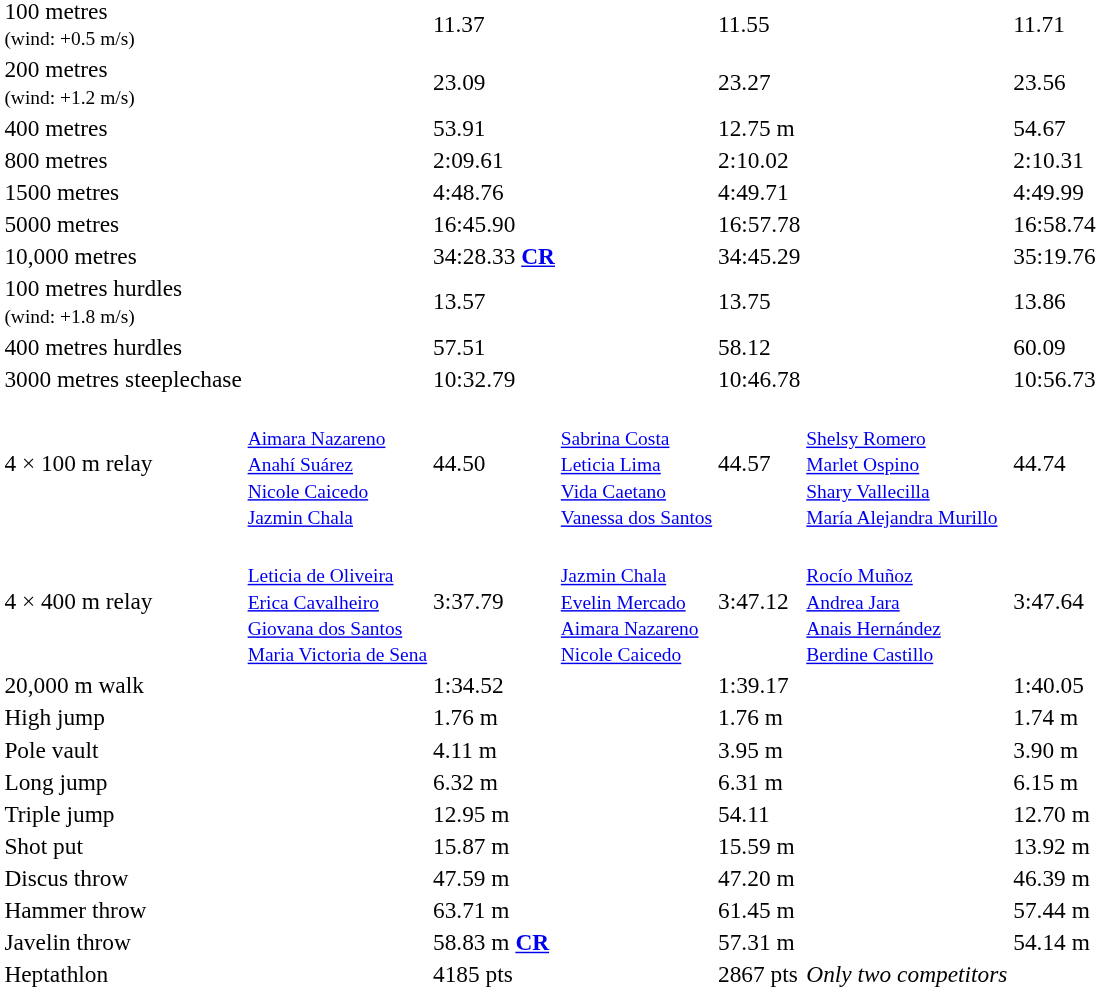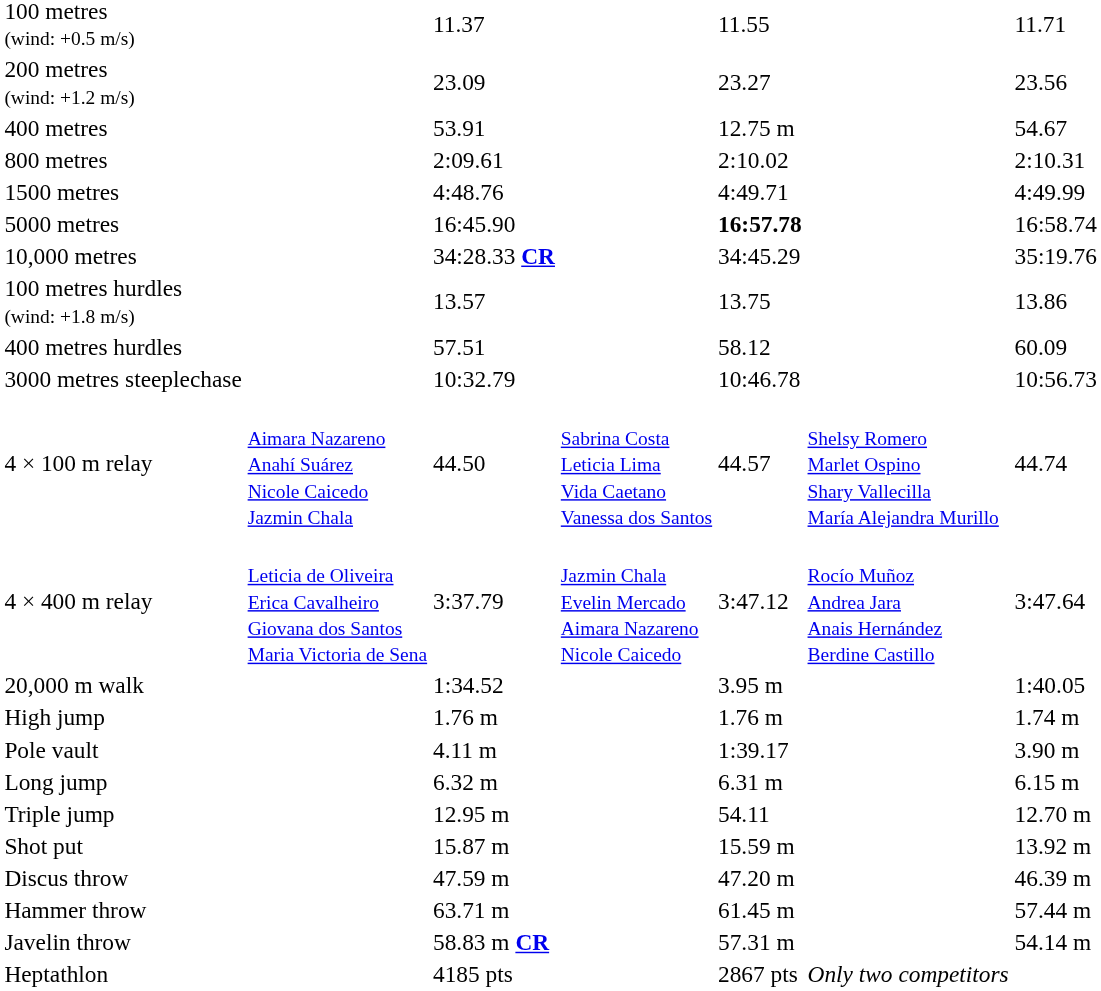 <table>
 <tr>
 <td>100 metres <small><br>(wind: +0.5 m/s)</small></td>
 <td></td>
 <td>11.37</td>
 <td></td>
 <td>11.55</td>
 <td></td>
 <td>11.71</td>
 </tr>
 <tr>
 <td>200 metres <small><br>(wind: +1.2 m/s)</small></td>
 <td></td>
 <td>23.09</td>
 <td></td>
 <td>23.27</td>
 <td></td>
 <td>23.56</td>
 </tr>
 <tr>
 <td>400 metres</td>
 <td></td>
 <td>53.91</td>
 <td></td>
 <td>12.75 m</td>
 <td></td>
 <td>54.67</td>
 </tr>
 <tr>
 <td>800 metres</td>
 <td></td>
 <td>2:09.61</td>
 <td></td>
 <td>2:10.02</td>
 <td></td>
 <td>2:10.31</td>
 </tr>
 <tr>
 <td>1500 metres</td>
 <td></td>
 <td>4:48.76</td>
 <td></td>
 <td>4:49.71</td>
 <td></td>
 <td>4:49.99</td>
 </tr>
 <tr>
 <td>5000 metres</td>
 <td></td>
 <td>16:45.90</td>
 <td></td>
-<td>16:57.78</td>
+<td><strong>16:57.78</strong></td>
 <td></td>
 <td>16:58.74</td>
 </tr>
 <tr>
 <td>10,000 metres</td>
 <td></td>
 <td>34:28.33 <strong><a href='#'>CR</a></strong></td>
 <td></td>
 <td>34:45.29</td>
 <td></td>
 <td>35:19.76</td>
 </tr>
 <tr>
 <td>100 metres hurdles <small><br>(wind: +1.8 m/s)</small></td>
 <td></td>
 <td>13.57</td>
 <td></td>
 <td>13.75</td>
 <td></td>
 <td>13.86</td>
 </tr>
 <tr>
 <td>400 metres hurdles</td>
 <td></td>
 <td>57.51</td>
 <td></td>
 <td>58.12</td>
 <td></td>
 <td>60.09</td>
 </tr>
 <tr>
 <td>3000 metres steeplechase</td>
 <td></td>
 <td>10:32.79</td>
 <td></td>
 <td>10:46.78</td>
 <td></td>
 <td>10:56.73</td>
 </tr>
 <tr>
 <td>4 × 100 m relay</td>
 <td><br><small><a href='#'>Aimara Nazareno</a><br><a href='#'>Anahí Suárez</a><br><a href='#'>Nicole Caicedo</a><br><a href='#'>Jazmin Chala</a></small></td>
 <td>44.50</td>
 <td><br><small><a href='#'>Sabrina Costa</a><br><a href='#'>Leticia Lima</a><br><a href='#'>Vida Caetano</a><br><a href='#'>Vanessa dos Santos</a></small></td>
 <td>44.57</td>
 <td><br><small><a href='#'>Shelsy Romero</a><br><a href='#'>Marlet Ospino</a><br><a href='#'>Shary Vallecilla</a><br><a href='#'>María Alejandra Murillo</a></small></td>
 <td>44.74</td>
 </tr>
 <tr>
 <td>4 × 400 m relay</td>
 <td><br><small><a href='#'>Leticia de Oliveira</a><br><a href='#'>Erica Cavalheiro</a><br><a href='#'>Giovana dos Santos</a><br><a href='#'>Maria Victoria de Sena</a></small></td>
 <td>3:37.79</td>
 <td><br><small><a href='#'>Jazmin Chala</a><br><a href='#'>Evelin Mercado</a><br><a href='#'>Aimara Nazareno</a><br><a href='#'>Nicole Caicedo</a></small></td>
 <td>3:47.12</td>
 <td><br><small><a href='#'>Rocío Muñoz</a><br><a href='#'>Andrea Jara</a><br><a href='#'>Anais Hernández</a><br><a href='#'>Berdine Castillo</a></small></td>
 <td>3:47.64</td>
 </tr>
 <tr>
 <td>20,000 m walk</td>
 <td></td>
 <td>1:34.52</td>
 <td></td>
-<td>1:39.17</td>
+<td>3.95 m</td>
 <td></td>
 <td>1:40.05</td>
 </tr>
 <tr>
 <td>High jump</td>
 <td></td>
 <td>1.76 m</td>
 <td></td>
 <td>1.76 m</td>
 <td></td>
 <td>1.74 m</td>
 </tr>
 <tr>
 <td>Pole vault</td>
 <td></td>
 <td>4.11 m</td>
 <td></td>
-<td>3.95 m</td>
+<td>1:39.17</td>
 <td></td>
 <td>3.90 m</td>
 </tr>
 <tr>
 <td>Long jump</td>
 <td></td>
 <td>6.32 m</td>
 <td></td>
 <td>6.31 m</td>
 <td></td>
 <td>6.15 m</td>
 </tr>
 <tr>
 <td>Triple jump</td>
 <td></td>
 <td>12.95 m</td>
 <td></td>
 <td>54.11</td>
 <td></td>
 <td>12.70 m</td>
 </tr>
 <tr>
 <td>Shot put</td>
 <td></td>
 <td>15.87 m</td>
 <td></td>
 <td>15.59 m</td>
 <td></td>
 <td>13.92 m</td>
 </tr>
 <tr>
 <td>Discus throw</td>
 <td></td>
 <td>47.59 m</td>
 <td></td>
 <td>47.20 m</td>
 <td></td>
 <td>46.39 m</td>
 </tr>
 <tr>
 <td>Hammer throw</td>
 <td></td>
 <td>63.71 m</td>
 <td></td>
 <td>61.45 m</td>
 <td></td>
 <td>57.44 m</td>
 </tr>
 <tr>
 <td>Javelin throw</td>
 <td></td>
 <td>58.83 m <strong><a href='#'>CR</a></strong></td>
 <td></td>
 <td>57.31 m</td>
 <td></td>
 <td>54.14 m</td>
 </tr>
 <tr>
 <td>Heptathlon</td>
 <td></td>
 <td>4185 pts</td>
 <td></td>
 <td>2867 pts</td>
 <td><em>Only two competitors</em></td>
 </tr>
 </table>
